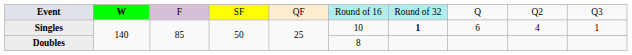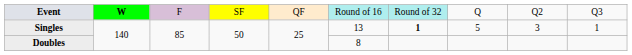 <table class=wikitable style=font-size:90%;text-align:center>
 <tr>
 <td style="width:130px; background:#dfe2e9;"><strong>Event</strong></td>
 <td style="width:80px; background:lime;"><strong>W</strong></td>
 <td style="width:85px; background:thistle;">F</td>
 <td style="width:85px; background:#ff0;">SF</td>
 <td style="width:85px; background:#ffebcd;">QF</td>
 <td style="width:85px; background:#afeeee;">Round of 16</td>
 <td style="width:85px; background:#afeeee;">Round of 32</td>
 <td width=85>Q</td>
 <td width=85>Q2</td>
 <td width=85>Q3</td>
 </tr>
 <tr>
 <th style="background:#ededed;">Singles</th>
 <td rowspan=2>140</td>
 <td rowspan=2>85</td>
 <td rowspan=2>50</td>
 <td rowspan=2>25</td>
-<td>10</td>
+<td>13</td>
 <td><strong>1</strong></td>
-<td>6</td>
-<td>4</td>
+<td>5</td>
+<td>3</td>
 <td>1</td>
 </tr>
 <tr>
 <th style="background:#ededed;">Doubles</th>
 <td>8</td>
 <td></td>
 <td></td>
 <td></td>
 <td></td>
 </tr>
 </table>
